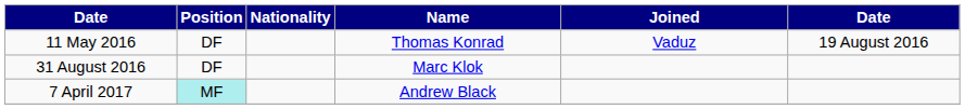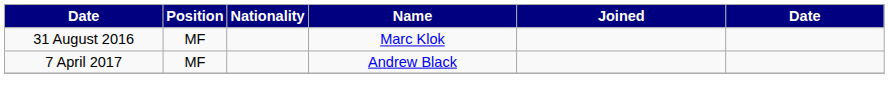 <table class="wikitable"  style="text-align:center; font-size:90%; ">
 <tr>
 <th style="background:#000080; color:white; width:150px;">Date</th>
 <th style="background:#000080; color:white; width:55px;">Position</th>
 <th style="background:#000080; color:white; width:55px;">Nationality</th>
 <th style="background:#000080; color:white; width:200px;">Name</th>
 <th style="background:#000080; color:white; width:200px;">Joined</th>
 <th style="background:#000080; color:white; width:150px;">Date</th>
 </tr>
 <tr>
-<td>11 May 2016</td>
-<td>DF</td>
-<td></td>
-<td><a href='#'>Thomas Konrad</a></td>
-<td><a href='#'>Vaduz</a></td>
-<td>19 August 2016</td>
-</tr>
-<tr>
 <td>31 August 2016</td>
-<td>DF</td>
+<td>MF</td>
 <td></td>
 <td><a href='#'>Marc Klok</a></td>
 <td></td>
 <td></td>
 </tr>
 <tr>
 <td>7 April 2017</td>
-<td style="background: paleturquoise;">MF</td>
+<td>MF</td>
 <td></td>
 <td><a href='#'>Andrew Black</a></td>
 <td></td>
 <td></td>
 </tr>
 <tr>
 </tr>
 </table>
